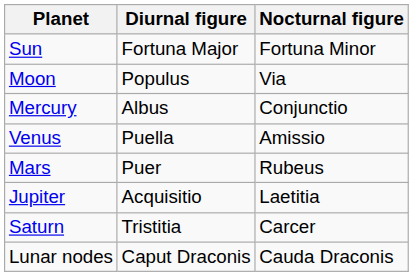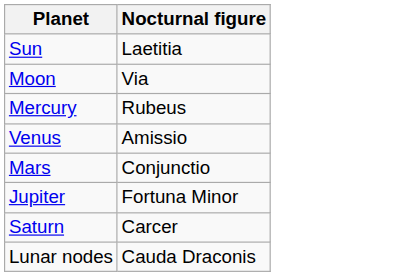 <table class="wikitable">
 <tr>
 <th>Planet</th>
-<th>Diurnal figure</th>
 <th>Nocturnal figure</th>
 </tr>
 <tr>
 <td><a href='#'>Sun</a></td>
-<td>Fortuna Major</td>
-<td>Fortuna Minor</td>
+<td>Laetitia</td>
 </tr>
 <tr>
 <td><a href='#'>Moon</a></td>
-<td>Populus</td>
 <td>Via</td>
 </tr>
 <tr>
 <td><a href='#'>Mercury</a></td>
-<td>Albus</td>
-<td>Conjunctio</td>
+<td>Rubeus</td>
 </tr>
 <tr>
 <td><a href='#'>Venus</a></td>
-<td>Puella</td>
 <td>Amissio</td>
 </tr>
 <tr>
 <td><a href='#'>Mars</a></td>
-<td>Puer</td>
-<td>Rubeus</td>
+<td>Conjunctio</td>
 </tr>
 <tr>
 <td><a href='#'>Jupiter</a></td>
-<td>Acquisitio</td>
-<td>Laetitia</td>
+<td>Fortuna Minor</td>
 </tr>
 <tr>
 <td><a href='#'>Saturn</a></td>
-<td>Tristitia</td>
 <td>Carcer</td>
 </tr>
 <tr>
 <td>Lunar nodes</td>
-<td>Caput Draconis</td>
 <td>Cauda Draconis</td>
 </tr>
 </table>
